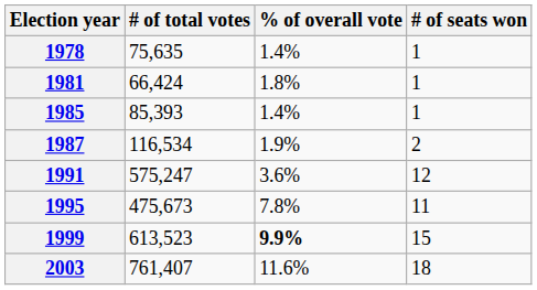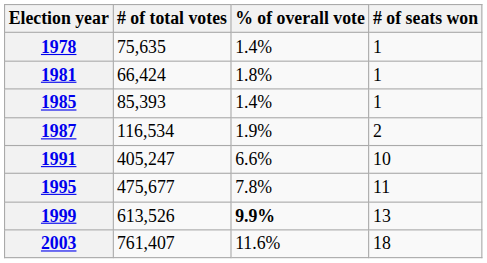 <table class="wikitable">
 <tr>
 <th>Election year</th>
 <th># of total votes</th>
 <th>% of overall vote</th>
 <th># of seats won</th>
 </tr>
 <tr>
 <th><a href='#'>1978</a></th>
 <td>75,635</td>
 <td>1.4%</td>
 <td>1</td>
 </tr>
 <tr>
 <th><a href='#'>1981</a></th>
 <td>66,424</td>
 <td>1.8%</td>
 <td>1</td>
 </tr>
 <tr>
 <th><a href='#'>1985</a></th>
 <td>85,393</td>
 <td>1.4%</td>
 <td>1</td>
 </tr>
 <tr>
 <th><a href='#'>1987</a></th>
 <td>116,534</td>
 <td>1.9%</td>
 <td>2</td>
 </tr>
 <tr>
 <th><a href='#'>1991</a></th>
-<td>575,247</td>
-<td>3.6%</td>
-<td>12</td>
+<td>405,247</td>
+<td>6.6%</td>
+<td>10</td>
 </tr>
 <tr>
 <th><a href='#'>1995</a></th>
-<td>475,673</td>
+<td>475,677</td>
 <td>7.8%</td>
 <td>11</td>
 </tr>
 <tr>
 <th><a href='#'>1999</a></th>
-<td>613,523</td>
+<td>613,526</td>
 <td><strong>9.9%</strong></td>
-<td>15</td>
+<td>13</td>
 </tr>
 <tr>
 <th><a href='#'>2003</a></th>
 <td>761,407</td>
 <td>11.6%</td>
 <td>18</td>
 </tr>
 </table>
